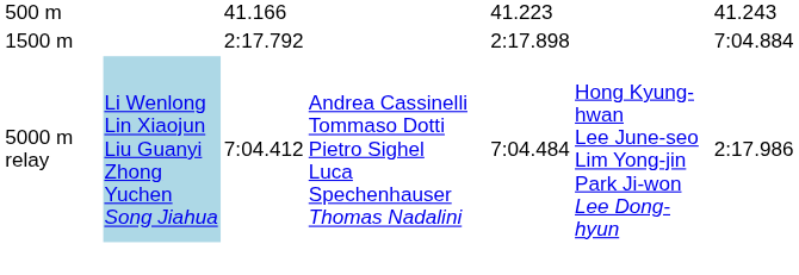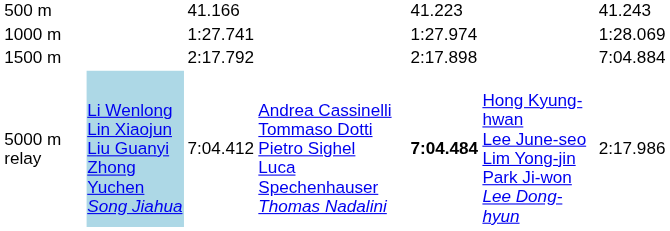 <table>
 <tr>
 <td>500 m</td>
 <td></td>
 <td>41.166</td>
 <td></td>
 <td>41.223</td>
 <td></td>
 <td>41.243</td>
+</tr>
+<tr>
+<td>1000 m</td>
+<td></td>
+<td>1:27.741</td>
+<td></td>
+<td>1:27.974</td>
+<td></td>
+<td>1:28.069</td>
 </tr>
 <tr>
 <td>1500 m</td>
 <td></td>
 <td>2:17.792</td>
 <td></td>
 <td>2:17.898</td>
 <td></td>
 <td>7:04.884</td>
 </tr>
 <tr>
 <td>5000 m relay</td>
 <td style="background: lightblue;"><br><a href='#'>Li Wenlong</a><br><a href='#'>Lin Xiaojun</a><br><a href='#'>Liu Guanyi</a><br><a href='#'>Zhong Yuchen</a><br><em><a href='#'>Song Jiahua</a></em></td>
 <td>7:04.412</td>
 <td><br><a href='#'>Andrea Cassinelli</a><br> <a href='#'>Tommaso Dotti</a><br><a href='#'>Pietro Sighel</a><br><a href='#'>Luca Spechenhauser</a><br><em><a href='#'>Thomas Nadalini</a></em></td>
-<td>7:04.484</td>
+<td><strong>7:04.484</strong></td>
 <td><br><a href='#'>Hong Kyung-hwan</a><br><a href='#'>Lee June-seo</a><br><a href='#'>Lim Yong-jin</a><br><a href='#'>Park Ji-won</a><br><em><a href='#'>Lee Dong-hyun</a></em></td>
 <td>2:17.986</td>
 </tr>
 </table>
